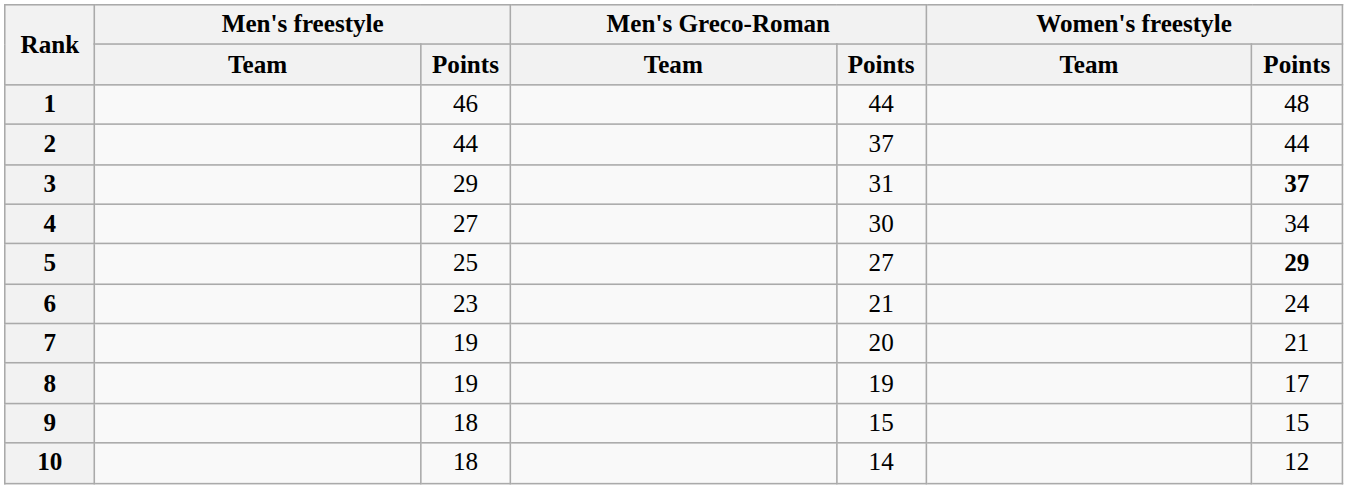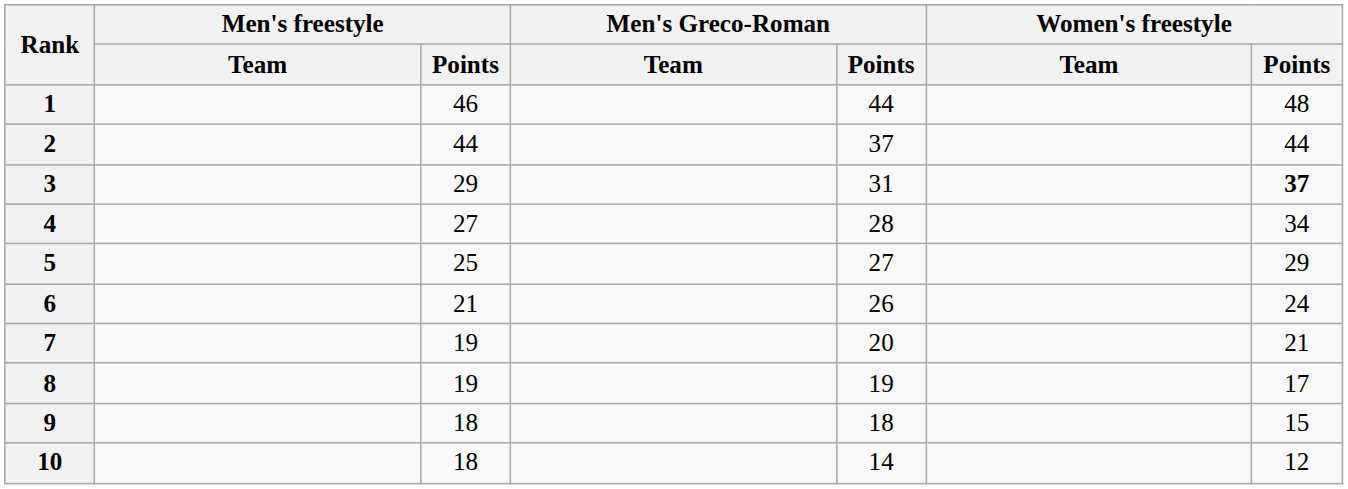 <table class="wikitable" style="text-align:center;">
 <tr>
 <th width=50 rowspan="2">Rank</th>
 <th colspan="2">Men's freestyle</th>
 <th colspan="2">Men's Greco-Roman</th>
 <th colspan="2">Women's freestyle</th>
 </tr>
 <tr>
 <th width=200>Team</th>
 <th width=50>Points</th>
 <th width=200>Team</th>
 <th width=50>Points</th>
 <th width=200>Team</th>
 <th width=50>Points</th>
 </tr>
 <tr>
 <th>1</th>
 <td align=left></td>
 <td>46</td>
 <td align=left></td>
 <td>44</td>
 <td align=left></td>
 <td>48</td>
 </tr>
 <tr>
 <th>2</th>
 <td align=left></td>
 <td>44</td>
 <td align=left></td>
 <td>37</td>
 <td align=left></td>
 <td>44</td>
 </tr>
 <tr>
 <th>3</th>
 <td align=left></td>
 <td>29</td>
 <td align=left></td>
 <td>31</td>
 <td align=left></td>
 <td><strong>37</strong></td>
 </tr>
 <tr>
 <th>4</th>
 <td align=left></td>
 <td>27</td>
 <td align=left></td>
-<td>30</td>
+<td>28</td>
 <td align=left></td>
 <td>34</td>
 </tr>
 <tr>
 <th>5</th>
 <td align=left></td>
 <td>25</td>
 <td align=left></td>
 <td>27</td>
 <td align=left></td>
-<td><strong>29</strong></td>
+<td>29</td>
 </tr>
 <tr>
 <th>6</th>
 <td align=left></td>
-<td>23</td>
+<td>21</td>
 <td align=left></td>
-<td>21</td>
+<td>26</td>
 <td align=left></td>
 <td>24</td>
 </tr>
 <tr>
 <th>7</th>
 <td align=left></td>
 <td>19</td>
 <td align=left></td>
 <td>20</td>
 <td align=left></td>
 <td>21</td>
 </tr>
 <tr>
 <th>8</th>
 <td align=left></td>
 <td>19</td>
 <td align=left></td>
 <td>19</td>
 <td align=left></td>
 <td>17</td>
 </tr>
 <tr>
 <th>9</th>
 <td align=left></td>
 <td>18</td>
 <td align=left></td>
-<td>15</td>
+<td>18</td>
 <td align=left></td>
 <td>15</td>
 </tr>
 <tr>
 <th>10</th>
 <td align=left></td>
 <td>18</td>
 <td align=left></td>
 <td>14</td>
 <td align=left></td>
 <td>12</td>
 </tr>
 </table>
